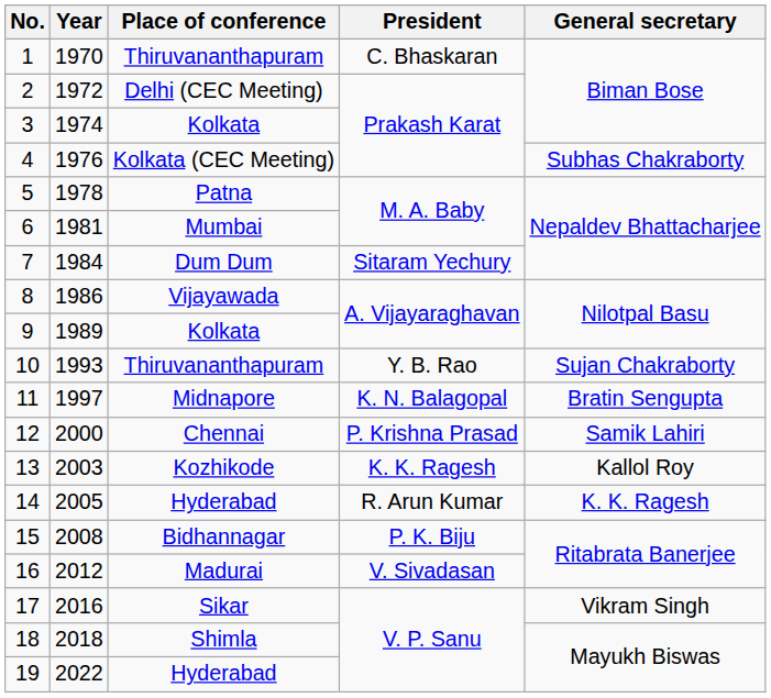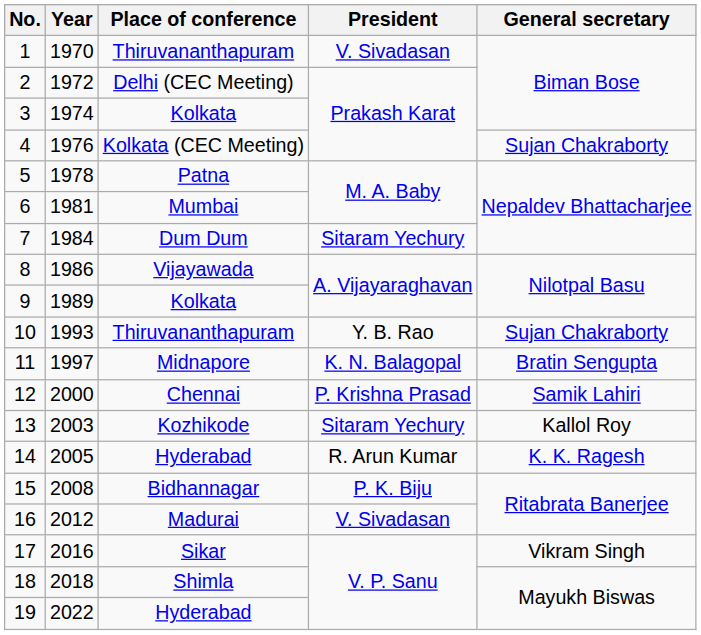 <table class="wikitable">
 <tr style="background:#ccc; text-align:center;">
 <th>No.</th>
 <th>Year</th>
 <th>Place of conference</th>
 <th>President</th>
 <th>General secretary</th>
 </tr>
 <tr style="vertical-align: middle; text-align: center;">
 <td>1</td>
 <td>1970</td>
 <td><a href='#'>Thiruvananthapuram</a></td>
-<td>C. Bhaskaran</td>
+<td><a href='#'>V. Sivadasan</a></td>
 <td rowspan="3"><a href='#'>Biman Bose</a></td>
 </tr>
 <tr style="vertical-align: middle; text-align: center;">
 <td>2</td>
 <td>1972</td>
 <td><a href='#'>Delhi</a> (CEC Meeting)</td>
 <td rowspan="3"><a href='#'>Prakash Karat</a></td>
 </tr>
 <tr style="vertical-align: middle; text-align: center;">
 <td>3</td>
 <td>1974</td>
 <td><a href='#'>Kolkata</a></td>
 </tr>
 <tr style="vertical-align: middle; text-align: center;">
 <td>4</td>
 <td>1976</td>
 <td><a href='#'>Kolkata</a> (CEC Meeting)</td>
-<td><a href='#'>Subhas Chakraborty</a></td>
+<td><a href='#'>Sujan Chakraborty</a></td>
 </tr>
 <tr style="vertical-align: middle; text-align: center;">
 <td>5</td>
 <td>1978</td>
 <td><a href='#'>Patna</a></td>
 <td rowspan="2"><a href='#'>M. A. Baby</a></td>
 <td rowspan="3"><a href='#'>Nepaldev Bhattacharjee</a></td>
 </tr>
 <tr style="vertical-align: middle; text-align: center;">
 <td>6</td>
 <td>1981</td>
 <td><a href='#'>Mumbai</a></td>
 </tr>
 <tr style="vertical-align: middle; text-align: center;">
 <td>7</td>
 <td>1984</td>
 <td><a href='#'>Dum Dum</a></td>
 <td><a href='#'>Sitaram Yechury</a></td>
 </tr>
 <tr style="vertical-align: middle; text-align: center;">
 <td>8</td>
 <td>1986</td>
 <td><a href='#'>Vijayawada</a></td>
 <td rowspan="2"><a href='#'>A. Vijayaraghavan</a></td>
 <td rowspan="2"><a href='#'>Nilotpal Basu</a></td>
 </tr>
 <tr style="vertical-align: middle; text-align: center;">
 <td>9</td>
 <td>1989</td>
 <td><a href='#'>Kolkata</a></td>
 </tr>
 <tr style="vertical-align: middle; text-align: center;">
 <td>10</td>
 <td>1993</td>
 <td><a href='#'>Thiruvananthapuram</a></td>
 <td>Y. B. Rao</td>
 <td><a href='#'>Sujan Chakraborty</a></td>
 </tr>
 <tr style="vertical-align: middle; text-align: center;">
 <td>11</td>
 <td>1997</td>
 <td><a href='#'>Midnapore</a></td>
 <td><a href='#'>K. N. Balagopal</a></td>
 <td><a href='#'>Bratin Sengupta</a></td>
 </tr>
 <tr style="vertical-align: middle; text-align: center;">
 <td>12</td>
 <td>2000</td>
 <td><a href='#'>Chennai</a></td>
 <td><a href='#'>P. Krishna Prasad</a></td>
 <td><a href='#'>Samik Lahiri</a></td>
 </tr>
 <tr style="vertical-align: middle; text-align: center;">
 <td>13</td>
 <td>2003</td>
 <td><a href='#'>Kozhikode</a></td>
-<td><a href='#'>K. K. Ragesh</a></td>
+<td><a href='#'>Sitaram Yechury</a></td>
 <td>Kallol Roy</td>
 </tr>
 <tr style="vertical-align: middle; text-align: center;">
 <td>14</td>
 <td>2005</td>
 <td><a href='#'>Hyderabad</a></td>
 <td>R. Arun Kumar</td>
 <td><a href='#'>K. K. Ragesh</a></td>
 </tr>
 <tr style="vertical-align: middle; text-align: center;">
 <td>15</td>
 <td>2008</td>
 <td><a href='#'>Bidhannagar</a></td>
 <td><a href='#'>P. K. Biju</a></td>
 <td rowspan="2"><a href='#'>Ritabrata Banerjee</a></td>
 </tr>
 <tr style="vertical-align: middle; text-align: center;">
 <td>16</td>
 <td>2012</td>
 <td><a href='#'>Madurai</a></td>
 <td><a href='#'>V. Sivadasan</a></td>
 </tr>
 <tr style="vertical-align: middle; text-align: center;">
 <td>17</td>
 <td>2016</td>
 <td><a href='#'>Sikar</a></td>
 <td rowspan="3"><a href='#'>V. P. Sanu</a></td>
 <td>Vikram Singh</td>
 </tr>
 <tr style="vertical-align: middle; text-align: center;">
 <td>18</td>
 <td>2018</td>
 <td><a href='#'>Shimla</a></td>
 <td rowspan="2">Mayukh Biswas</td>
 </tr>
 <tr style="vertical-align: middle; text-align: center;">
 <td>19</td>
 <td>2022</td>
 <td><a href='#'>Hyderabad</a></td>
 </tr>
 </table>
